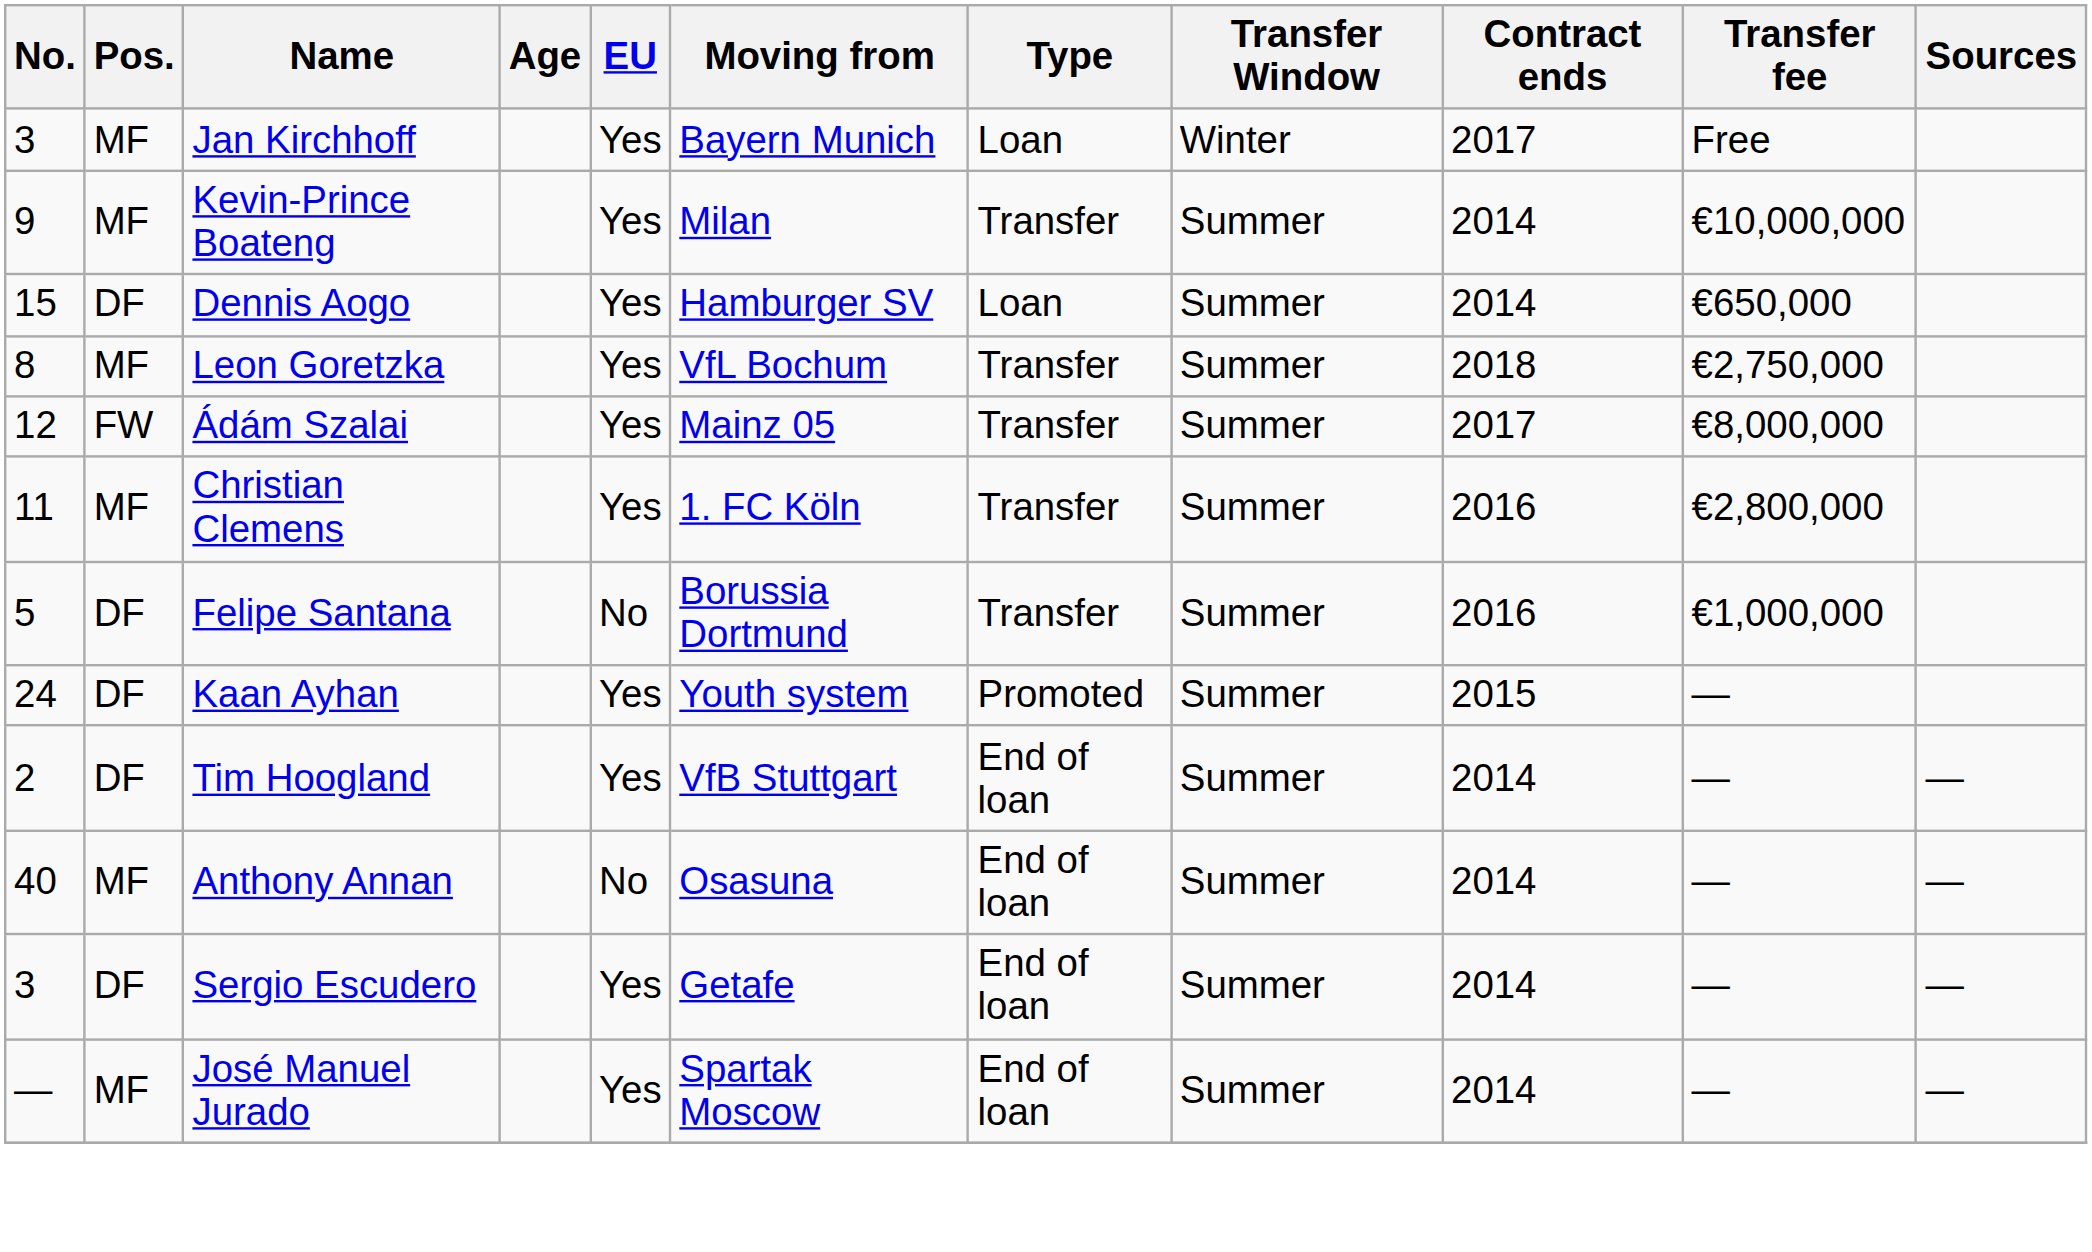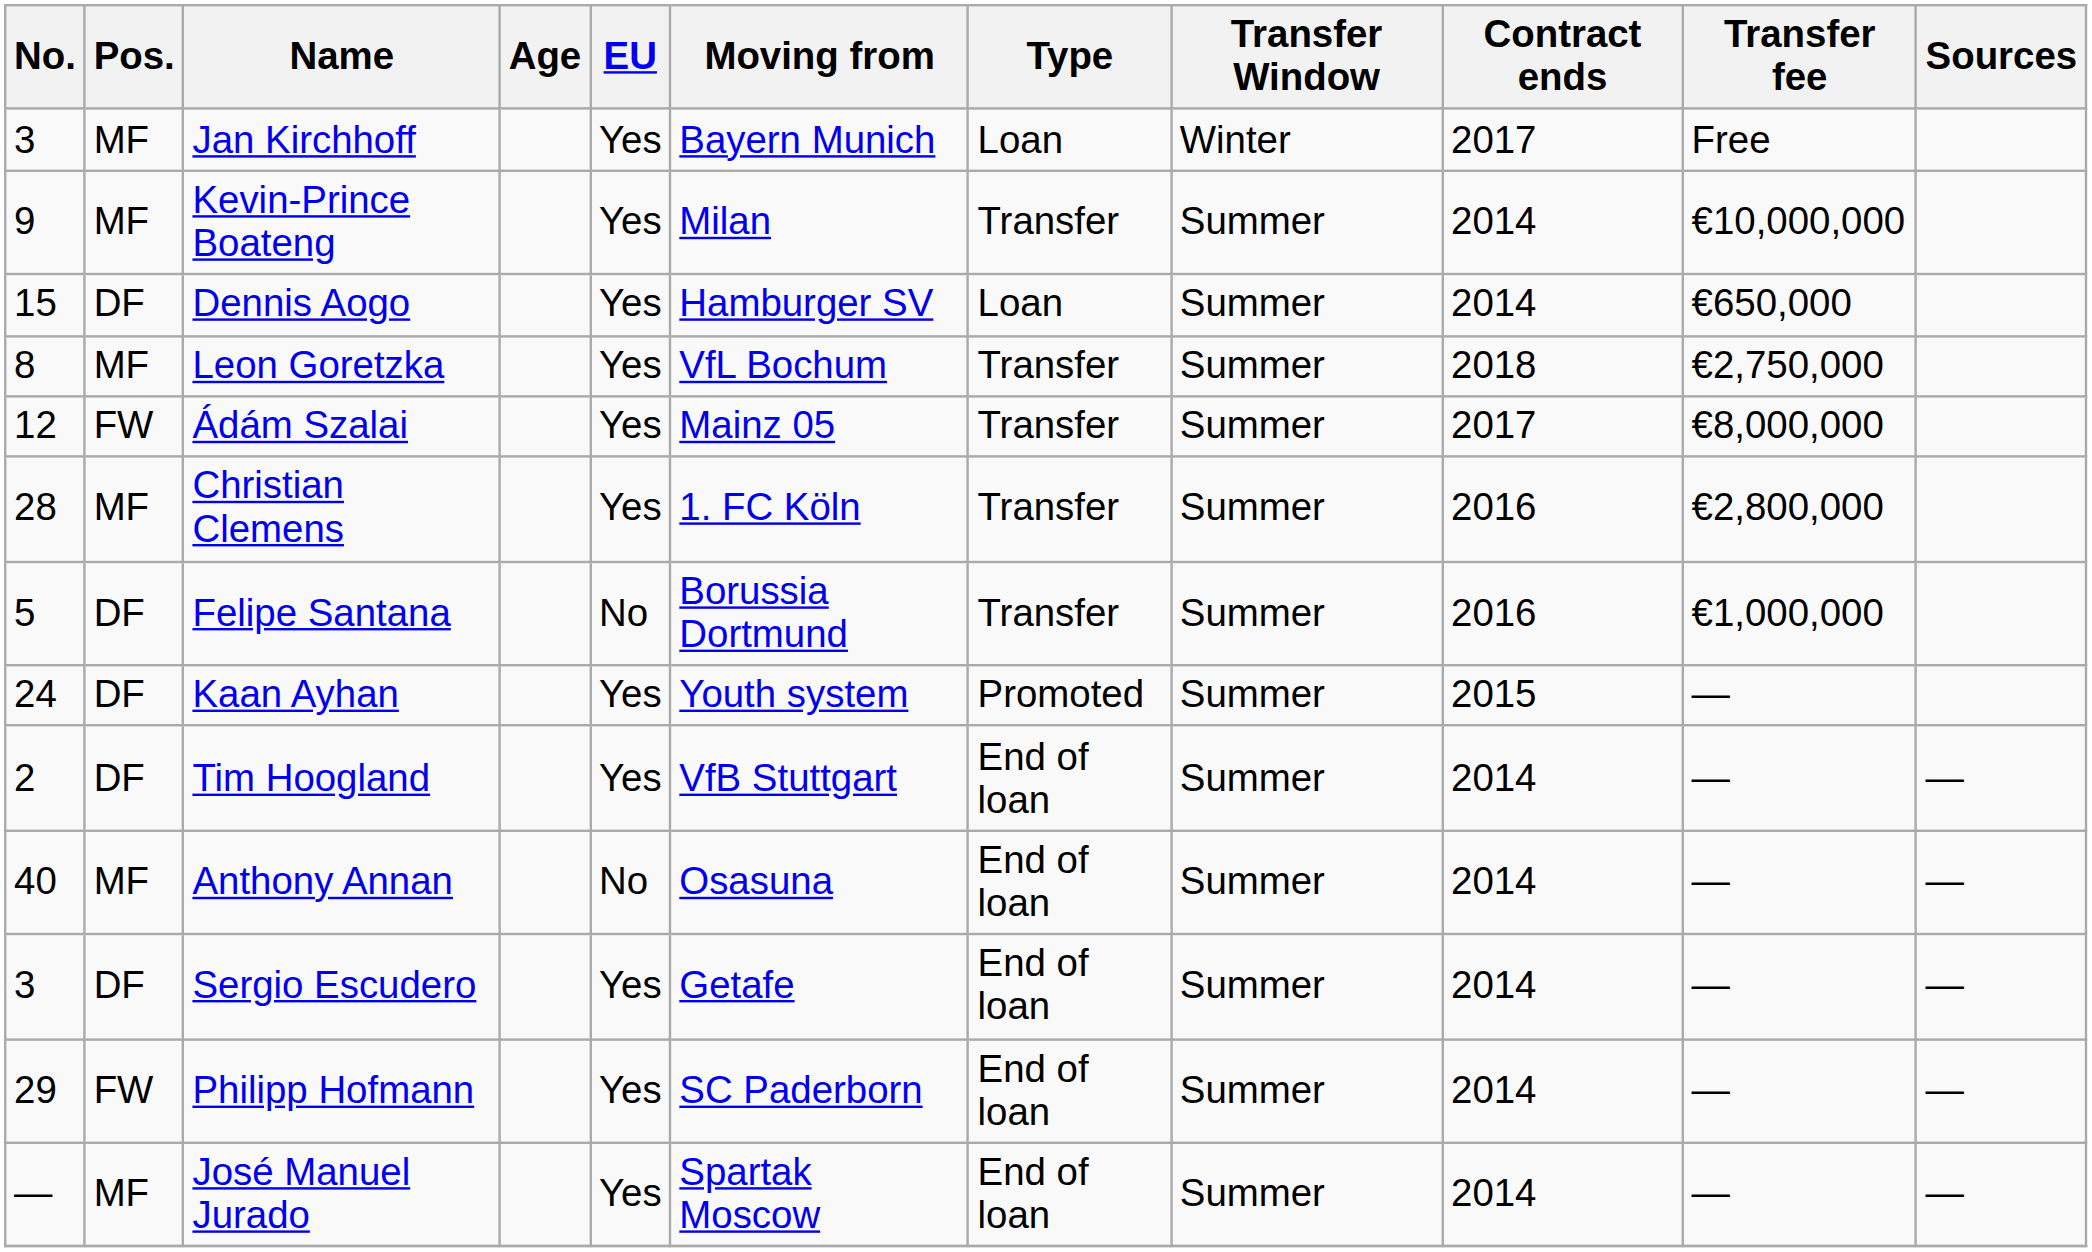 <table class="wikitable">
 <tr>
 <th>No.</th>
 <th>Pos.</th>
 <th>Name</th>
 <th>Age</th>
 <th><a href='#'>EU</a></th>
 <th>Moving from</th>
 <th>Type</th>
 <th>Transfer Window</th>
 <th>Contract ends</th>
 <th>Transfer fee</th>
 <th>Sources</th>
 </tr>
 <tr>
 <td>3</td>
 <td>MF</td>
 <td><a href='#'>Jan Kirchhoff</a></td>
 <td></td>
 <td>Yes</td>
 <td><a href='#'>Bayern Munich</a></td>
 <td>Loan</td>
 <td>Winter</td>
 <td>2017</td>
 <td>Free</td>
 <td></td>
 </tr>
 <tr>
 <td>9</td>
 <td>MF</td>
 <td><a href='#'>Kevin-Prince Boateng</a></td>
 <td></td>
 <td>Yes</td>
 <td><a href='#'>Milan</a></td>
 <td>Transfer</td>
 <td>Summer</td>
 <td>2014</td>
 <td>€10,000,000</td>
 <td></td>
 </tr>
 <tr>
 <td>15</td>
 <td>DF</td>
 <td><a href='#'>Dennis Aogo</a></td>
 <td></td>
 <td>Yes</td>
 <td><a href='#'>Hamburger SV</a></td>
 <td>Loan</td>
 <td>Summer</td>
 <td>2014</td>
 <td>€650,000</td>
 <td></td>
 </tr>
 <tr>
 <td>8</td>
 <td>MF</td>
 <td><a href='#'>Leon Goretzka</a></td>
 <td></td>
 <td>Yes</td>
 <td><a href='#'>VfL Bochum</a></td>
 <td>Transfer</td>
 <td>Summer</td>
 <td>2018</td>
 <td>€2,750,000</td>
 <td></td>
 </tr>
 <tr>
 <td>12</td>
 <td>FW</td>
 <td><a href='#'>Ádám Szalai</a></td>
 <td></td>
 <td>Yes</td>
 <td><a href='#'>Mainz 05</a></td>
 <td>Transfer</td>
 <td>Summer</td>
 <td>2017</td>
 <td>€8,000,000</td>
 <td></td>
 </tr>
 <tr>
-<td>11</td>
+<td>28</td>
 <td>MF</td>
 <td><a href='#'>Christian Clemens</a></td>
 <td></td>
 <td>Yes</td>
 <td><a href='#'>1. FC Köln</a></td>
 <td>Transfer</td>
 <td>Summer</td>
 <td>2016</td>
 <td>€2,800,000</td>
 <td></td>
 </tr>
 <tr>
 <td>5</td>
 <td>DF</td>
 <td><a href='#'>Felipe Santana</a></td>
 <td></td>
 <td>No</td>
 <td><a href='#'>Borussia Dortmund</a></td>
 <td>Transfer</td>
 <td>Summer</td>
 <td>2016</td>
 <td>€1,000,000</td>
 <td></td>
 </tr>
 <tr>
 <td>24</td>
 <td>DF</td>
 <td><a href='#'>Kaan Ayhan</a></td>
 <td></td>
 <td>Yes</td>
 <td><a href='#'>Youth system</a></td>
 <td>Promoted</td>
 <td>Summer</td>
 <td>2015</td>
 <td>—</td>
 <td></td>
 </tr>
 <tr>
 <td>2</td>
 <td>DF</td>
 <td><a href='#'>Tim Hoogland</a></td>
 <td></td>
 <td>Yes</td>
 <td><a href='#'>VfB Stuttgart</a></td>
 <td>End of loan</td>
 <td>Summer</td>
 <td>2014</td>
 <td>—</td>
 <td>—</td>
 </tr>
 <tr>
 <td>40</td>
 <td>MF</td>
 <td><a href='#'>Anthony Annan</a></td>
 <td></td>
 <td>No</td>
 <td><a href='#'>Osasuna</a></td>
 <td>End of loan</td>
 <td>Summer</td>
 <td>2014</td>
 <td>—</td>
 <td>—</td>
 </tr>
 <tr>
 <td>3</td>
 <td>DF</td>
 <td><a href='#'>Sergio Escudero</a></td>
 <td></td>
 <td>Yes</td>
 <td><a href='#'>Getafe</a></td>
 <td>End of loan</td>
 <td>Summer</td>
 <td>2014</td>
 <td>—</td>
 <td>—</td>
 </tr>
 <tr>
+<td>29</td>
+<td>FW</td>
+<td><a href='#'>Philipp Hofmann</a></td>
+<td></td>
+<td>Yes</td>
+<td><a href='#'>SC Paderborn</a></td>
+<td>End of loan</td>
+<td>Summer</td>
+<td>2014</td>
+<td>—</td>
+<td>—</td>
+</tr>
+<tr>
 <td>—</td>
 <td>MF</td>
 <td><a href='#'>José Manuel Jurado</a></td>
 <td></td>
 <td>Yes</td>
 <td><a href='#'>Spartak Moscow</a></td>
 <td>End of loan</td>
 <td>Summer</td>
 <td>2014</td>
 <td>—</td>
 <td>—</td>
 </tr>
 <tr>
 </tr>
 </table>
